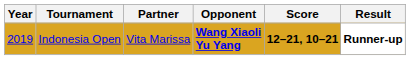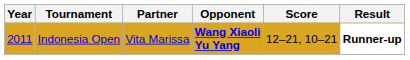 <table class="sortable wikitable" style="font-size: 90%">
 <tr>
 <th>Year</th>
 <th>Tournament</th>
 <th>Partner</th>
 <th>Opponent</th>
 <th>Score</th>
 <th>Result</th>
 </tr>
 <tr style="background:#DAA520">
-<td align="center"><a href='#'>2019</a></td>
+<td align="center"><a href='#'>2011</a></td>
 <td align="left"><a href='#'>Indonesia Open</a></td>
 <td align="left"> <a href='#'>Vita Marissa</a></td>
 <td align="left"><strong> <a href='#'>Wang Xiaoli</a> <br>  <a href='#'>Yu Yang</a></strong></td>
-<td align="left"><strong>12–21, 10–21</strong></td>
+<td align="left">12–21, 10–21</td>
 <td style="text-align: left; background:white"> <strong>Runner-up</strong></td>
 </tr>
 </table>
